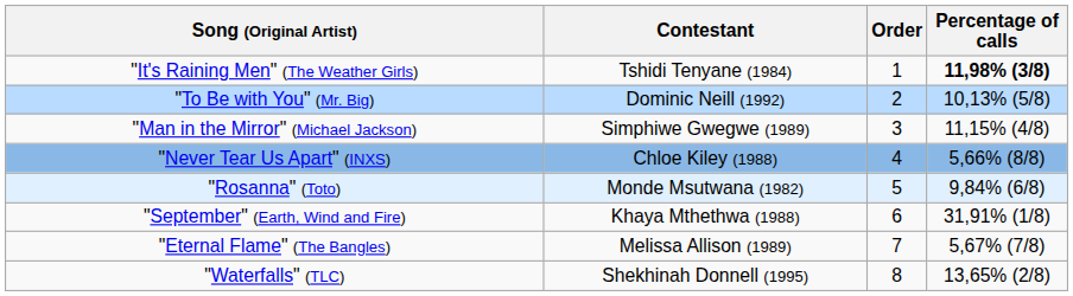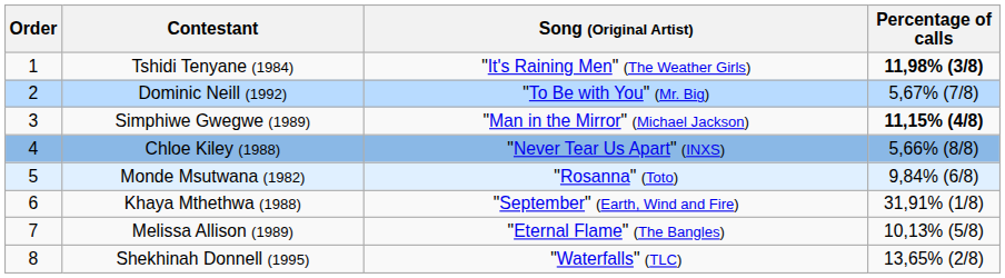 <table class="wikitable" style="font-size:90%; width:65%; text-align: center;">
 <tr>
+<th width="05%">Order</th>
+<th width="30%">Contestant</th>
 <th width="50%">Song <small>(Original Artist)</small></th>
-<th width="30%">Contestant</th>
-<th width="05%">Order</th>
 <th width="13%">Percentage of calls</th>
 </tr>
 <tr>
+<td>1</td>
+<td>Tshidi Tenyane <small>(1984)</small></td>
 <td>"<a href='#'>It's Raining Men</a>" <small>(<a href='#'>The Weather Girls</a>)</small></td>
-<td>Tshidi Tenyane <small>(1984)</small></td>
-<td>1</td>
 <td><strong>11,98% (3/8)</strong></td>
 </tr>
 <tr bgcolor="#B8DBFF">
+<td>2</td>
+<td>Dominic Neill <small>(1992)</small></td>
 <td>"<a href='#'>To Be with You</a>" <small>(<a href='#'>Mr. Big</a>)</small></td>
-<td>Dominic Neill <small>(1992)</small></td>
-<td>2</td>
+<td>5,67% (7/8)</td>
+</tr>
+<tr>
+<td>3</td>
+<td>Simphiwe Gwegwe <small>(1989)</small></td>
+<td>"<a href='#'>Man in the Mirror</a>" <small>(<a href='#'>Michael Jackson</a>)</small></td>
+<td><strong>11,15% (4/8)</strong></td>
+</tr>
+<tr bgcolor="#8AB8E6">
+<td>4</td>
+<td>Chloe Kiley <small>(1988)</small></td>
+<td>"<a href='#'>Never Tear Us Apart</a>" <small>(<a href='#'>INXS</a>)</small></td>
+<td>5,66% (8/8)</td>
+</tr>
+<tr bgcolor="#E0F0FF">
+<td>5</td>
+<td>Monde Msutwana <small>(1982)</small></td>
+<td>"<a href='#'>Rosanna</a>" <small>(<a href='#'>Toto</a>)</small></td>
+<td>9,84% (6/8)</td>
+</tr>
+<tr>
+<td>6</td>
+<td>Khaya Mthethwa <small>(1988)</small></td>
+<td>"<a href='#'>September</a>" <small>(<a href='#'>Earth, Wind and Fire</a>)</small></td>
+<td>31,91% (1/8)</td>
+</tr>
+<tr>
+<td>7</td>
+<td>Melissa Allison <small>(1989)</small></td>
+<td>"<a href='#'>Eternal Flame</a>" <small>(<a href='#'>The Bangles</a>)</small></td>
 <td>10,13% (5/8)</td>
 </tr>
 <tr>
-<td>"<a href='#'>Man in the Mirror</a>" <small>(<a href='#'>Michael Jackson</a>)</small></td>
-<td>Simphiwe Gwegwe <small>(1989)</small></td>
-<td>3</td>
-<td>11,15% (4/8)</td>
-</tr>
-<tr bgcolor="#8AB8E6">
-<td>"<a href='#'>Never Tear Us Apart</a>" <small>(<a href='#'>INXS</a>)</small></td>
-<td>Chloe Kiley <small>(1988)</small></td>
-<td>4</td>
-<td>5,66% (8/8)</td>
-</tr>
-<tr bgcolor="#E0F0FF">
-<td>"<a href='#'>Rosanna</a>" <small>(<a href='#'>Toto</a>)</small></td>
-<td>Monde Msutwana <small>(1982)</small></td>
-<td>5</td>
-<td>9,84% (6/8)</td>
-</tr>
-<tr>
-<td>"<a href='#'>September</a>" <small>(<a href='#'>Earth, Wind and Fire</a>)</small></td>
-<td>Khaya Mthethwa <small>(1988)</small></td>
-<td>6</td>
-<td>31,91% (1/8)</td>
-</tr>
-<tr>
-<td>"<a href='#'>Eternal Flame</a>" <small>(<a href='#'>The Bangles</a>)</small></td>
-<td>Melissa Allison <small>(1989)</small></td>
-<td>7</td>
-<td>5,67% (7/8)</td>
-</tr>
-<tr>
+<td>8</td>
+<td>Shekhinah Donnell <small>(1995)</small></td>
 <td>"<a href='#'>Waterfalls</a>" <small>(<a href='#'>TLC</a>)</small></td>
-<td>Shekhinah Donnell <small>(1995)</small></td>
-<td>8</td>
 <td>13,65% (2/8)</td>
 </tr>
 </table>
